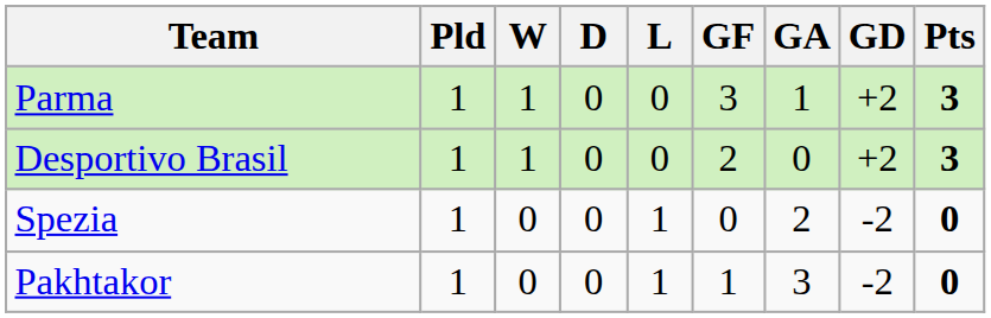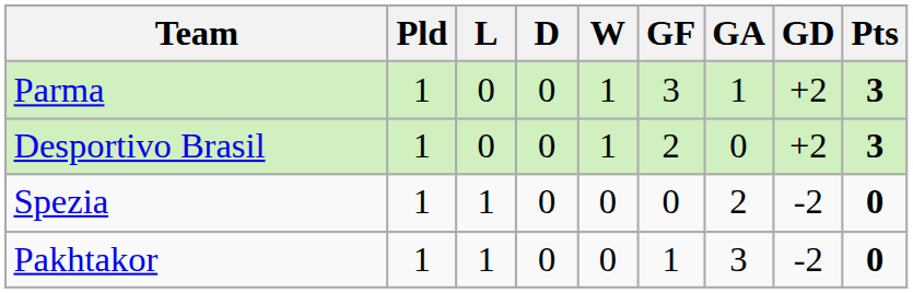 <table class=wikitable style="text-align:center">
 <tr>
 <th width=165>Team</th>
 <th width=20>Pld</th>
+<th width=20>L</th>
+<th width=20>D</th>
 <th width=20>W</th>
-<th width=20>D</th>
-<th width=20>L</th>
 <th width=20>GF</th>
 <th width=20>GA</th>
 <th width=20>GD</th>
 <th width=20>Pts</th>
 </tr>
 <tr bgcolor=#d0f0c0>
 <td style="text-align:left"> <a href='#'>Parma</a></td>
 <td>1</td>
-<td>1</td>
 <td>0</td>
 <td>0</td>
+<td>1</td>
 <td>3</td>
 <td>1</td>
 <td>+2</td>
 <td><strong>3</strong></td>
 </tr>
 <tr bgcolor=#d0f0c0>
 <td style="text-align:left"> <a href='#'>Desportivo Brasil</a></td>
 <td>1</td>
-<td>1</td>
 <td>0</td>
 <td>0</td>
+<td>1</td>
 <td>2</td>
 <td>0</td>
 <td>+2</td>
 <td><strong>3</strong></td>
 </tr>
 <tr>
 <td style="text-align:left"> <a href='#'>Spezia</a></td>
 <td>1</td>
+<td>1</td>
 <td>0</td>
 <td>0</td>
-<td>1</td>
 <td>0</td>
 <td>2</td>
 <td>-2</td>
 <td><strong>0</strong></td>
 </tr>
 <tr>
 <td style="text-align:left"> <a href='#'>Pakhtakor</a></td>
 <td>1</td>
+<td>1</td>
 <td>0</td>
 <td>0</td>
-<td>1</td>
 <td>1</td>
 <td>3</td>
 <td>-2</td>
 <td><strong>0</strong></td>
 </tr>
 </table>
